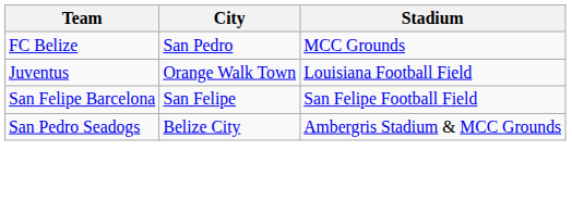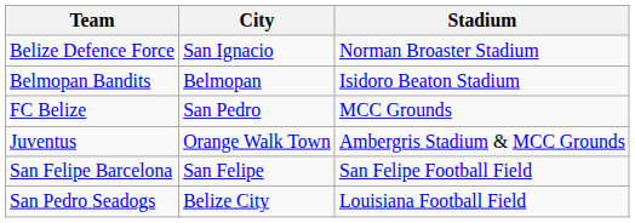 <table class="wikitable">
 <tr>
 <th>Team</th>
 <th>City</th>
 <th>Stadium</th>
+</tr>
+<tr>
+<td><a href='#'>Belize Defence Force</a></td>
+<td><a href='#'>San Ignacio</a></td>
+<td><a href='#'>Norman Broaster Stadium</a></td>
+</tr>
+<tr>
+<td><a href='#'>Belmopan Bandits</a></td>
+<td><a href='#'>Belmopan</a></td>
+<td><a href='#'>Isidoro Beaton Stadium</a></td>
 </tr>
 <tr>
 <td><a href='#'>FC Belize</a></td>
 <td><a href='#'>San Pedro</a></td>
 <td><a href='#'>MCC Grounds</a></td>
 </tr>
 <tr>
 <td><a href='#'>Juventus</a></td>
 <td><a href='#'>Orange Walk Town</a></td>
-<td><a href='#'>Louisiana Football Field</a></td>
+<td><a href='#'>Ambergris Stadium</a> & <a href='#'>MCC Grounds</a></td>
 </tr>
 <tr>
 <td><a href='#'>San Felipe Barcelona</a></td>
 <td><a href='#'>San Felipe</a></td>
 <td><a href='#'>San Felipe Football Field</a></td>
 </tr>
 <tr>
 <td><a href='#'>San Pedro Seadogs</a></td>
 <td><a href='#'>Belize City</a></td>
-<td><a href='#'>Ambergris Stadium</a> & <a href='#'>MCC Grounds</a></td>
+<td><a href='#'>Louisiana Football Field</a></td>
 </tr>
 </table>
